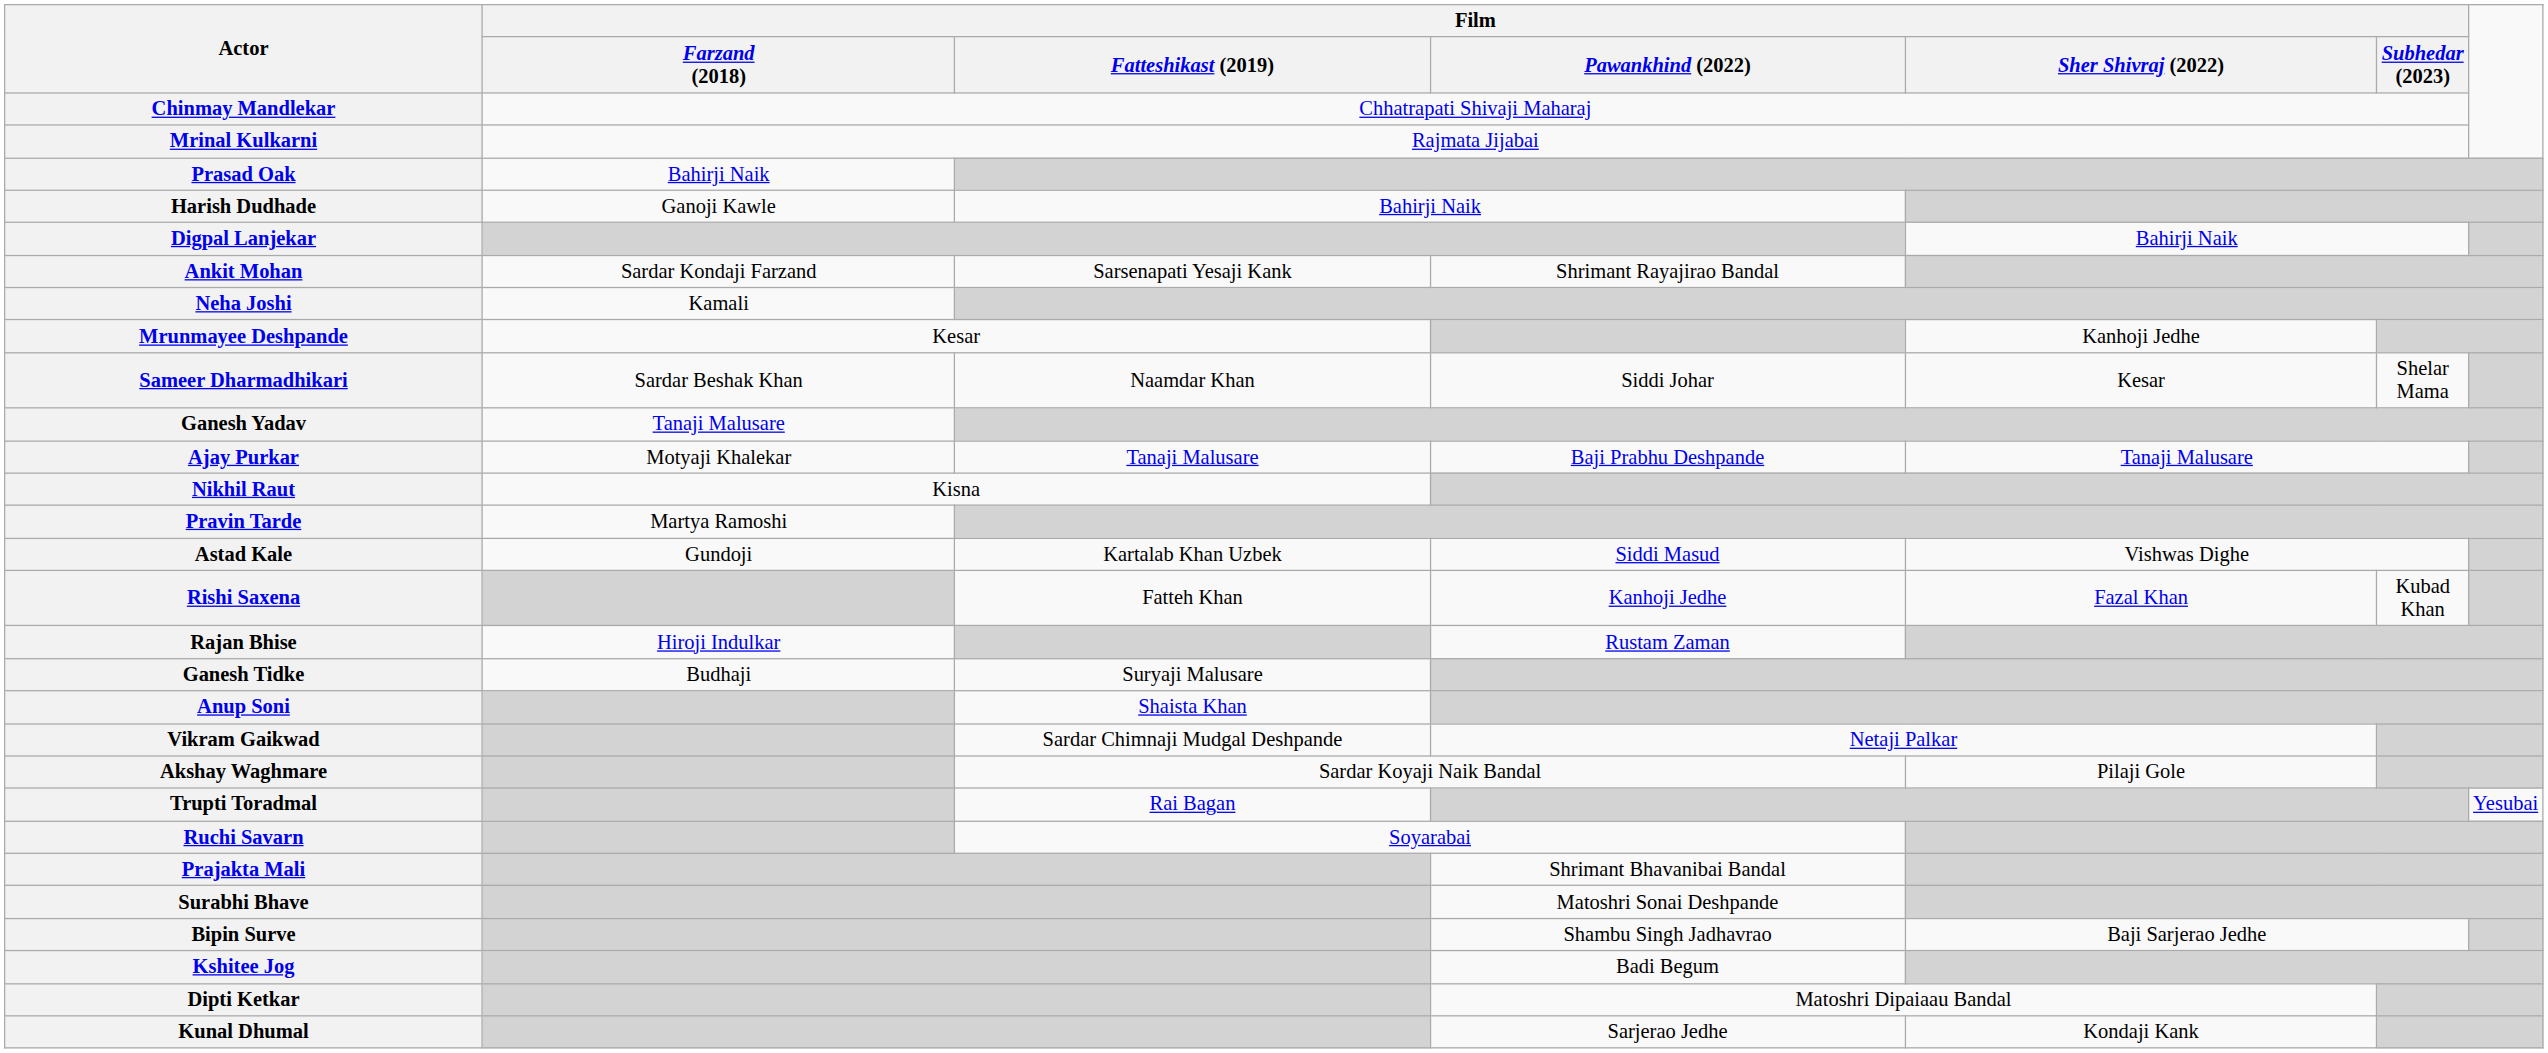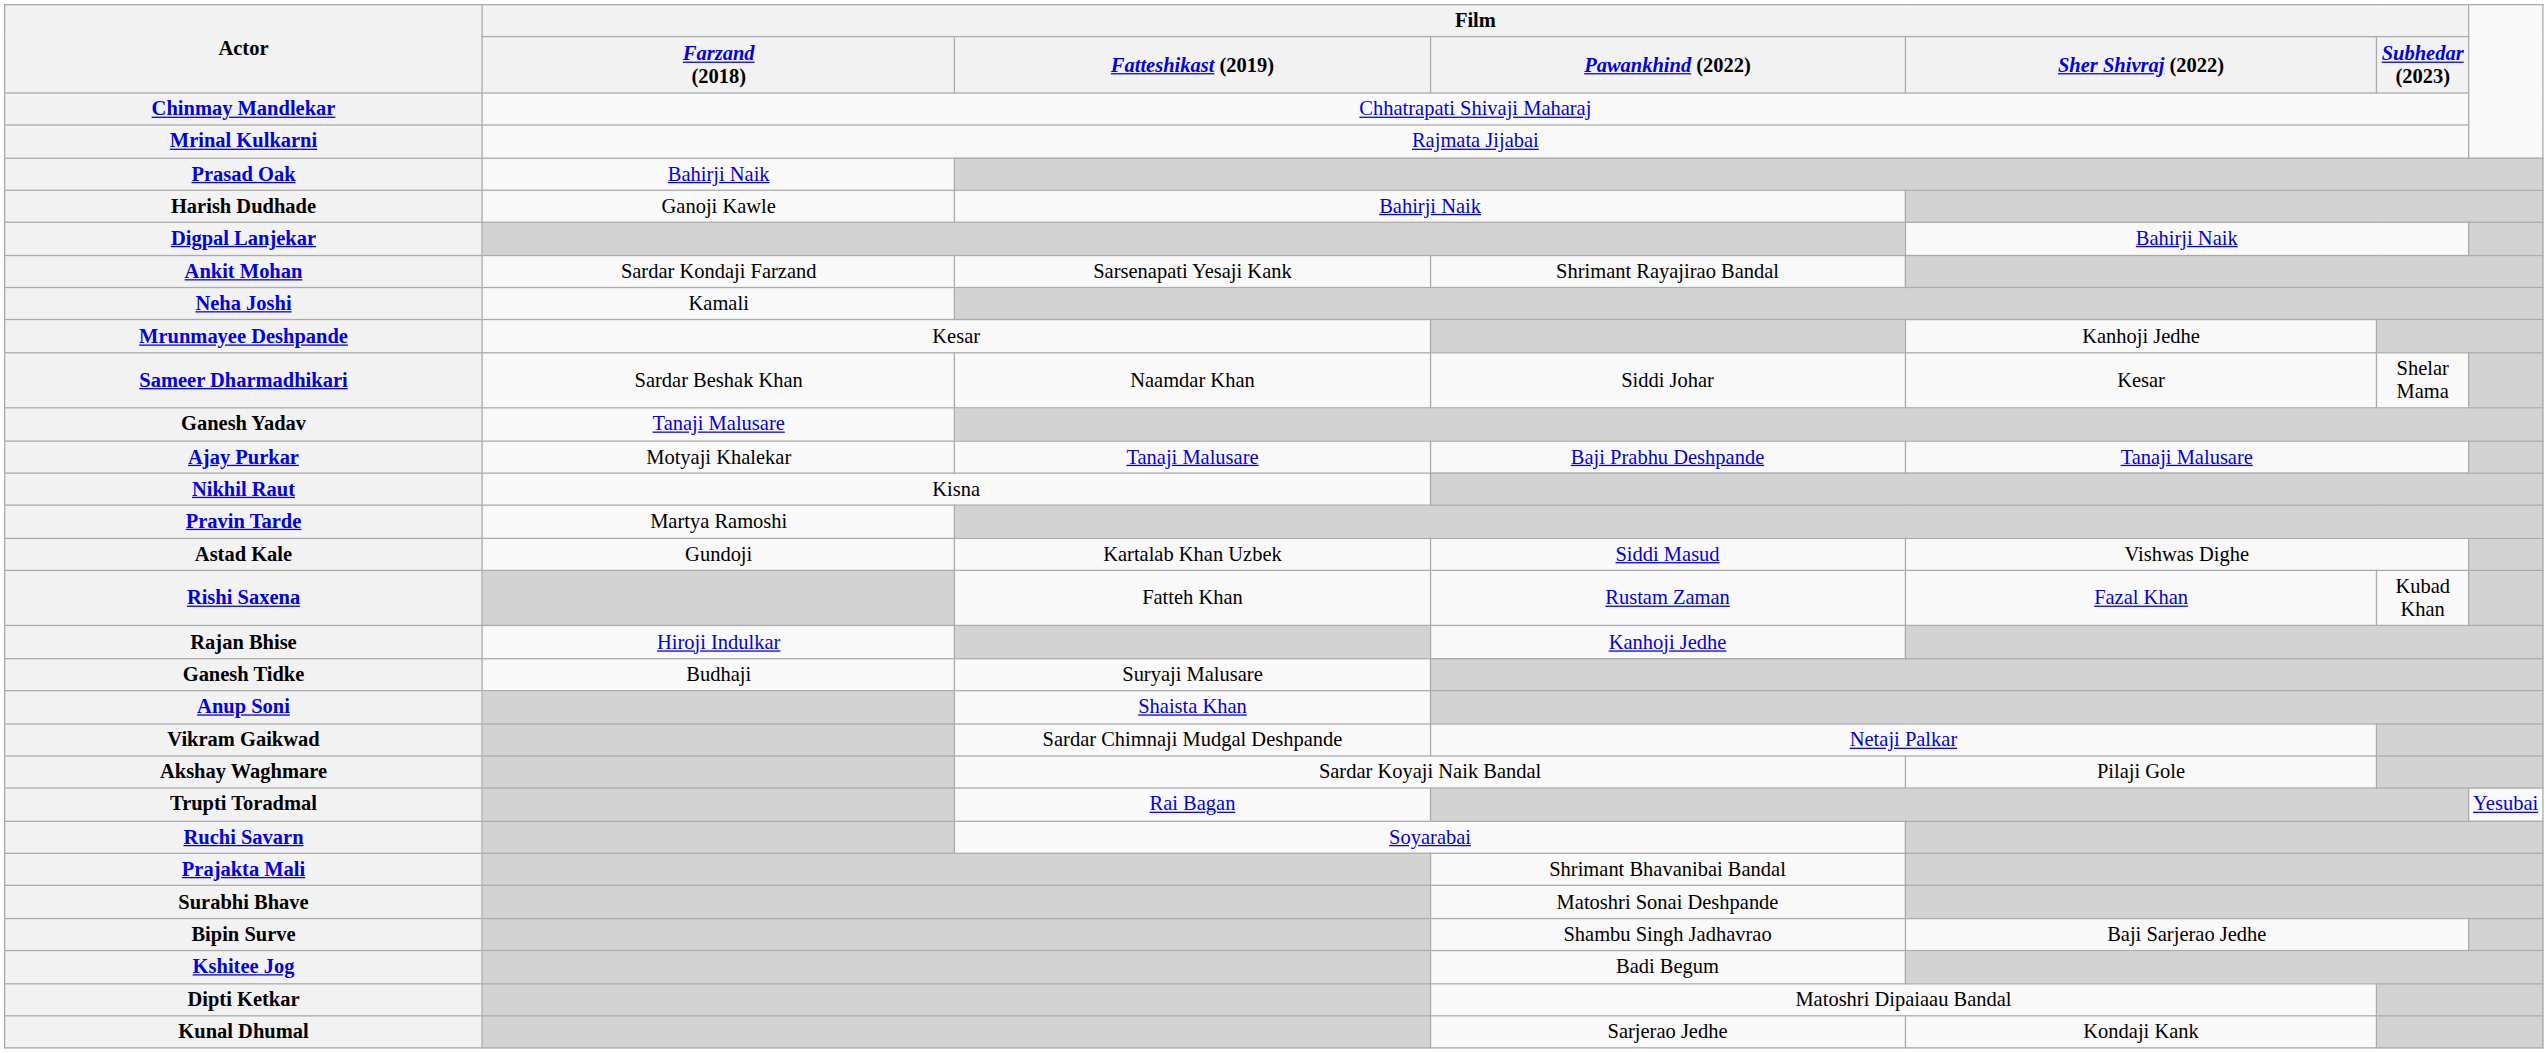 <table class="wikitable"  style="text-align:center; width:100%;">
 <tr>
 <th rowspan="2"; style="width:20%;">Actor</th>
 <th colspan="5">Film</th>
 </tr>
 <tr>
 <th style="width:20%;"><em><a href='#'>Farzand</a></em><br>(2018)</th>
 <th style="width:20%;"><em><a href='#'>Fatteshikast</a></em> (2019)</th>
 <th style="width:20%;"><em><a href='#'>Pawankhind</a></em> (2022)</th>
 <th style="width:20%;"><em><a href='#'>Sher Shivraj</a></em> (2022)</th>
 <th><em><a href='#'>Subhedar</a></em> (2023)</th>
 </tr>
 <tr>
 <th><a href='#'>Chinmay Mandlekar</a></th>
 <td colspan="5"><a href='#'>Chhatrapati Shivaji Maharaj</a></td>
 </tr>
 <tr>
 <th><a href='#'>Mrinal Kulkarni</a></th>
 <td colspan="5"><a href='#'>Rajmata Jijabai</a></td>
 </tr>
 <tr>
 <th><a href='#'>Prasad Oak</a></th>
 <td><a href='#'>Bahirji Naik</a></td>
 <td colspan="5" style="background:#d3d3d3;"></td>
 </tr>
 <tr>
 <th>Harish Dudhade</th>
 <td colspan="1">Ganoji Kawle</td>
 <td colspan="2"><a href='#'>Bahirji Naik</a></td>
 <td colspan="3" style="background:#d3d3d3;"></td>
 </tr>
 <tr>
 <th><a href='#'>Digpal Lanjekar</a></th>
 <td colspan="3" style="background:#d3d3d3;"></td>
 <td colspan="2"><a href='#'>Bahirji Naik</a></td>
 <td colspan="1" style="background:#d3d3d3;"></td>
 </tr>
 <tr>
 <th><a href='#'>Ankit Mohan</a></th>
 <td>Sardar Kondaji Farzand</td>
 <td>Sarsenapati Yesaji Kank</td>
 <td>Shrimant Rayajirao Bandal</td>
 <td colspan="3"style="background:#d3d3d3;"></td>
 </tr>
 <tr>
 <th><a href='#'>Neha Joshi</a></th>
 <td>Kamali</td>
 <td colspan="5"style="background:#d3d3d3;"></td>
 </tr>
 <tr>
 <th><a href='#'>Mrunmayee Deshpande</a></th>
 <td colspan="2">Kesar</td>
 <td colspan="1"style="background:#d3d3d3;"></td>
 <td>Kanhoji Jedhe</td>
 <td colspan="2"style="background:#d3d3d3;"></td>
 </tr>
 <tr>
 <th><a href='#'>Sameer Dharmadhikari</a></th>
 <td>Sardar Beshak Khan</td>
 <td>Naamdar Khan</td>
 <td>Siddi Johar</td>
 <td>Kesar</td>
 <td>Shelar Mama</td>
 <td colspan="1"style="background:#d3d3d3;"></td>
 </tr>
 <tr>
 <th>Ganesh Yadav</th>
 <td><a href='#'>Tanaji Malusare</a></td>
 <td colspan="5"style="background:#d3d3d3;"></td>
 </tr>
 <tr>
 <th><a href='#'>Ajay Purkar</a></th>
 <td>Motyaji Khalekar</td>
 <td><a href='#'>Tanaji Malusare</a></td>
 <td><a href='#'>Baji Prabhu Deshpande</a></td>
 <td colspan="2 "><a href='#'>Tanaji Malusare</a></td>
 <td colspan="1"style="background:#d3d3d3;"></td>
 </tr>
 <tr>
 <th><a href='#'>Nikhil Raut</a></th>
 <td colspan="2">Kisna</td>
 <td colspan="4" style="background:#d3d3d3;"></td>
 </tr>
 <tr>
 <th><a href='#'>Pravin Tarde</a></th>
 <td>Martya Ramoshi</td>
 <td colspan="5" style="background:#d3d3d3;"></td>
 </tr>
 <tr>
 <th>Astad Kale</th>
 <td>Gundoji</td>
 <td>Kartalab Khan Uzbek</td>
 <td><a href='#'>Siddi Masud</a></td>
 <td colspan="2">Vishwas Dighe</td>
 <td colspan="1"style="background:#d3d3d3;"></td>
 </tr>
 <tr>
 <th><a href='#'>Rishi Saxena</a></th>
 <td colspan="1"style="background:#d3d3d3;"></td>
 <td>Fatteh Khan</td>
-<td><a href='#'>Kanhoji Jedhe</a></td>
+<td><a href='#'>Rustam Zaman</a></td>
 <td><a href='#'>Fazal Khan</a></td>
 <td>Kubad Khan</td>
 <td colspan="1"style="background:#d3d3d3;"></td>
 </tr>
 <tr>
 <th>Rajan Bhise</th>
 <td><a href='#'>Hiroji Indulkar</a></td>
 <td style="background:#d3d3d3;"></td>
-<td><a href='#'>Rustam Zaman</a></td>
+<td><a href='#'>Kanhoji Jedhe</a></td>
 <td colspan="3" style="background:#d3d3d3;"></td>
 </tr>
 <tr>
 <th>Ganesh Tidke</th>
 <td>Budhaji</td>
 <td>Suryaji Malusare</td>
 <td colspan="4" style="background:#d3d3d3;"></td>
 </tr>
 <tr>
 <th><a href='#'>Anup Soni</a></th>
 <td style="background:#d3d3d3;"></td>
 <td><a href='#'>Shaista Khan</a></td>
 <td colspan="4" style="background:#d3d3d3;"></td>
 </tr>
 <tr>
 <th>Vikram Gaikwad</th>
 <td style="background:#d3d3d3;"></td>
 <td>Sardar Chimnaji Mudgal Deshpande</td>
 <td colspan="2"><a href='#'>Netaji Palkar</a></td>
 <td colspan="2" style="background:#d3d3d3;"></td>
 </tr>
 <tr>
 <th>Akshay Waghmare</th>
 <td style="background:#d3d3d3;"></td>
 <td colspan="2">Sardar Koyaji Naik Bandal</td>
 <td>Pilaji Gole</td>
 <td colspan="2" style="background:#d3d3d3;"></td>
 </tr>
 <tr>
 <th>Trupti Toradmal</th>
 <td style="background:#d3d3d3;"></td>
 <td><a href='#'>Rai Bagan</a></td>
 <td colspan="3" style="background:#d3d3d3;"></td>
 <td><a href='#'>Yesubai</a></td>
 </tr>
 <tr>
 <th><a href='#'>Ruchi Savarn</a></th>
 <td style="background:#d3d3d3;"></td>
 <td colspan="2"><a href='#'>Soyarabai</a></td>
 <td colspan="3" style="background:#d3d3d3;"></td>
 </tr>
 <tr>
 <th><a href='#'>Prajakta Mali</a></th>
 <td colspan="2" style="background:#d3d3d3;"></td>
 <td>Shrimant Bhavanibai Bandal</td>
 <td colspan="3" style="background:#d3d3d3;"></td>
 </tr>
 <tr>
 <th>Surabhi Bhave</th>
 <td colspan="2" style="background:#d3d3d3;"></td>
 <td>Matoshri Sonai Deshpande</td>
 <td colspan="3" style="background:#d3d3d3;"></td>
 </tr>
 <tr>
 <th>Bipin Surve</th>
 <td colspan="2" style="background:#d3d3d3;"></td>
 <td>Shambu Singh Jadhavrao</td>
 <td colspan="2">Baji Sarjerao Jedhe</td>
 <td colspan="1" style="background:#d3d3d3;"></td>
 </tr>
 <tr>
 <th><a href='#'>Kshitee Jog</a></th>
 <td colspan="2" style="background:#d3d3d3;"></td>
 <td>Badi Begum</td>
 <td colspan="3" style="background:#d3d3d3;"></td>
 </tr>
 <tr>
 <th>Dipti Ketkar</th>
 <td colspan="2" style="background:#d3d3d3;"></td>
 <td colspan="2">Matoshri Dipaiaau Bandal</td>
 <td colspan="2" style="background:#d3d3d3;"></td>
 </tr>
 <tr>
 <th>Kunal Dhumal</th>
 <td colspan="2" style="background:#d3d3d3;"></td>
 <td>Sarjerao Jedhe</td>
 <td>Kondaji Kank</td>
 <td colspan="2" style="background:#d3d3d3;"></td>
 </tr>
 </table>
